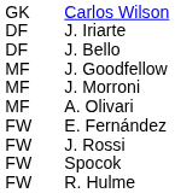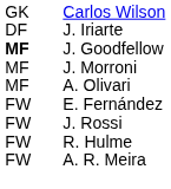 <table style="font-size:90%; margin:0.2em auto;" cellspacing="0" cellpadding="0">
 <tr>
 <th width="25"></th>
 <th width="25"></th>
 </tr>
 <tr>
 <td>GK</td>
 <td></td>
 <td> <a href='#'>Carlos Wilson</a></td>
 </tr>
 <tr>
 <td>DF</td>
 <td></td>
 <td> J. Iriarte</td>
 </tr>
 <tr>
-<td>DF</td>
-<td></td>
-<td> J. Bello</td>
-</tr>
-<tr>
-<td>MF</td>
+<td><strong>MF</strong></td>
 <td></td>
 <td> J. Goodfellow</td>
 </tr>
 <tr>
 <td>MF</td>
 <td></td>
 <td> J. Morroni</td>
 </tr>
 <tr>
 <td>MF</td>
 <td></td>
 <td> A. Olivari</td>
 </tr>
 <tr>
 <td>FW</td>
 <td></td>
 <td> E. Fernández</td>
 </tr>
 <tr>
 <td>FW</td>
 <td></td>
 <td> J. Rossi</td>
 </tr>
 <tr>
 <td>FW</td>
 <td></td>
-<td> Spocok</td>
+<td> R. Hulme</td>
 </tr>
 <tr>
 <td>FW</td>
 <td></td>
-<td> R. Hulme</td>
+<td> A. R. Meira</td>
 </tr>
 </table>
